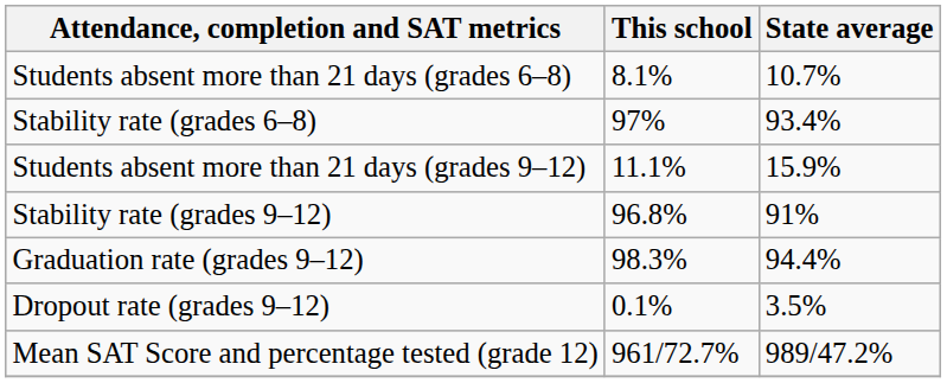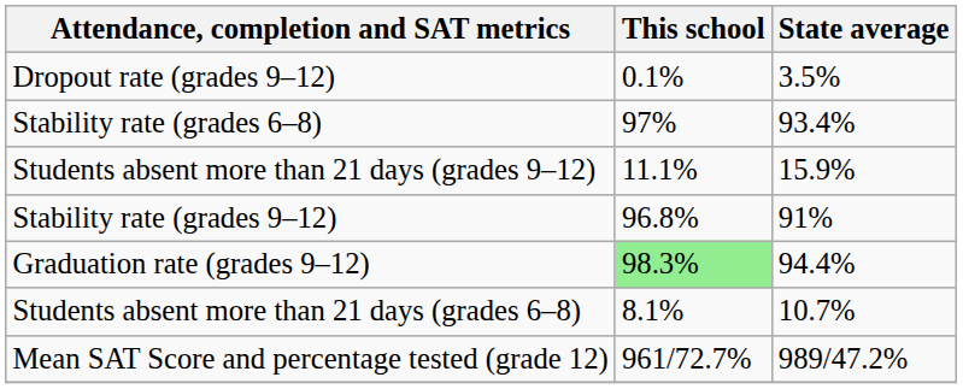 <table class="wikitable">
 <tr>
 <th>Attendance, completion and SAT metrics</th>
 <th>This school</th>
 <th>State average</th>
 </tr>
 <tr>
-<td>Students absent more than 21 days (grades 6–8)</td>
-<td>8.1%</td>
-<td>10.7%</td>
+<td>Dropout rate (grades 9–12)</td>
+<td>0.1%</td>
+<td>3.5%</td>
 </tr>
 <tr>
 <td>Stability rate (grades 6–8)</td>
 <td>97%</td>
 <td>93.4%</td>
 </tr>
 <tr>
 <td>Students absent more than 21 days (grades 9–12)</td>
 <td>11.1%</td>
 <td>15.9%</td>
 </tr>
 <tr>
 <td>Stability rate (grades 9–12)</td>
 <td>96.8%</td>
 <td>91%</td>
 </tr>
 <tr>
 <td>Graduation rate (grades 9–12)</td>
-<td>98.3%</td>
+<td style="background: lightgreen;">98.3%</td>
 <td>94.4%</td>
 </tr>
 <tr>
-<td>Dropout rate (grades 9–12)</td>
-<td>0.1%</td>
-<td>3.5%</td>
+<td>Students absent more than 21 days (grades 6–8)</td>
+<td>8.1%</td>
+<td>10.7%</td>
 </tr>
 <tr>
 <td>Mean SAT Score and percentage tested (grade 12)</td>
 <td>961/72.7%</td>
 <td>989/47.2%</td>
 </tr>
 <tr>
 </tr>
 </table>
